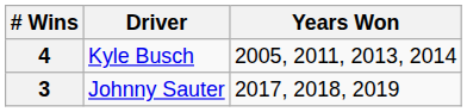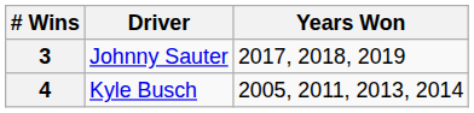 <table class="wikitable" style="font-size: 95%;">
 <tr>
 <th># Wins</th>
 <th>Driver</th>
 <th>Years Won</th>
 </tr>
 <tr>
+<th>3</th>
+<td><a href='#'>Johnny Sauter</a></td>
+<td>2017, 2018, 2019</td>
+</tr>
+<tr>
 <th>4</th>
 <td><a href='#'>Kyle Busch</a></td>
 <td>2005, 2011, 2013, 2014</td>
 </tr>
-<tr>
-<th>3</th>
-<td><a href='#'>Johnny Sauter</a></td>
-<td>2017, 2018, 2019</td>
-</tr>
 </table>
